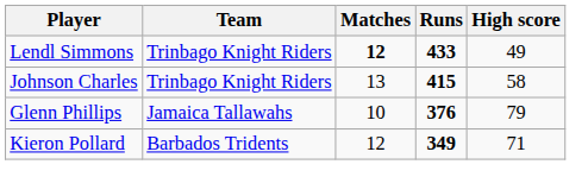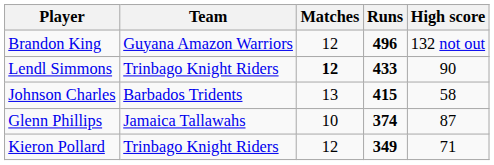 <table class="wikitable" style="text-align: center;">
 <tr>
 <th>Player</th>
 <th>Team</th>
 <th>Matches</th>
 <th>Runs</th>
 <th>High score</th>
 </tr>
 <tr>
+<td style="text-align:left"><a href='#'>Brandon King</a></td>
+<td style="text-align:left"><a href='#'>Guyana Amazon Warriors</a></td>
+<td>12</td>
+<td><strong>496</strong></td>
+<td>132 <a href='#'>not out</a></td>
+</tr>
+<tr>
 <td style="text-align:left"><a href='#'>Lendl Simmons</a></td>
 <td style="text-align:left"><a href='#'>Trinbago Knight Riders</a></td>
 <td><strong>12</strong></td>
 <td><strong>433</strong></td>
-<td>49</td>
+<td>90</td>
 </tr>
 <tr>
 <td style="text-align:left"><a href='#'>Johnson Charles</a></td>
-<td style="text-align:left"><a href='#'>Trinbago Knight Riders</a></td>
+<td style="text-align:left"><a href='#'>Barbados Tridents</a></td>
 <td>13</td>
 <td><strong>415</strong></td>
 <td>58</td>
 </tr>
 <tr>
 <td style="text-align:left"><a href='#'>Glenn Phillips</a></td>
 <td style="text-align:left"><a href='#'>Jamaica Tallawahs</a></td>
 <td>10</td>
-<td><strong>376</strong></td>
-<td>79</td>
+<td><strong>374</strong></td>
+<td>87</td>
 </tr>
 <tr>
 <td style="text-align:left"><a href='#'>Kieron Pollard</a></td>
-<td style="text-align:left"><a href='#'>Barbados Tridents</a></td>
+<td style="text-align:left"><a href='#'>Trinbago Knight Riders</a></td>
 <td>12</td>
 <td><strong>349</strong></td>
 <td>71</td>
 </tr>
 </table>
